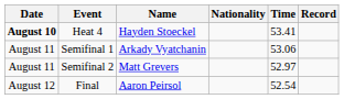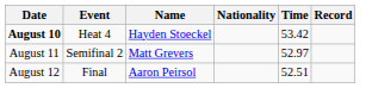 <table class=wikitable style=text-align:center>
 <tr>
 <th>Date</th>
 <th>Event</th>
 <th>Name</th>
 <th>Nationality</th>
 <th>Time</th>
 <th>Record</th>
 </tr>
 <tr>
 <td><strong>August 10</strong></td>
 <td>Heat 4</td>
 <td align=left><a href='#'>Hayden Stoeckel</a></td>
 <td align=left></td>
-<td>53.41</td>
-<td></td>
-</tr>
-<tr>
-<td>August 11</td>
-<td>Semifinal 1</td>
-<td align=left><a href='#'>Arkady Vyatchanin</a></td>
-<td align=left></td>
-<td>53.06</td>
+<td>53.42</td>
 <td></td>
 </tr>
 <tr>
 <td>August 11</td>
 <td>Semifinal 2</td>
 <td align=left><a href='#'>Matt Grevers</a></td>
 <td align=left></td>
 <td>52.97</td>
 <td></td>
 </tr>
 <tr>
 <td>August 12</td>
 <td>Final</td>
 <td align=left><a href='#'>Aaron Peirsol</a></td>
 <td align=left></td>
-<td>52.54</td>
+<td>52.51</td>
 <td></td>
 </tr>
 </table>
